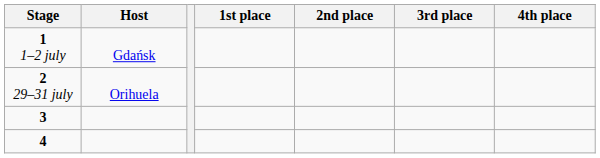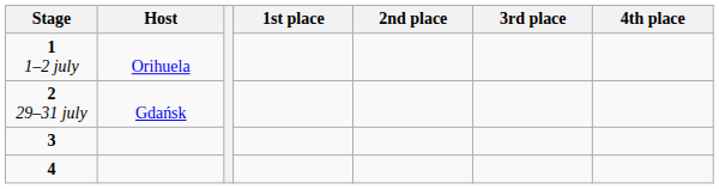 <table class="wikitable" style="font-size: 90%; text-align: center;">
 <tr>
 <th width="90">Stage</th>
 <th width="125">Host</th>
 <th width="2" rowspan="5"></th>
 <th width="125">1st place</th>
 <th width="125">2nd place</th>
 <th width="125">3rd place</th>
 <th width="125">4th place</th>
 </tr>
 <tr>
 <td><strong>1</strong><br><em>1–2 july</em></td>
-<td><br><a href='#'>Gdańsk</a></td>
+<td><br><a href='#'>Orihuela</a></td>
 <td></td>
 <td></td>
 <td></td>
 <td></td>
 </tr>
 <tr>
 <td><strong>2</strong><br><em>29–31 july</em></td>
-<td><br><a href='#'>Orihuela</a></td>
+<td><br><a href='#'>Gdańsk</a></td>
 <td></td>
 <td></td>
 <td></td>
 <td></td>
 </tr>
 <tr>
 <td><strong>3</strong><br></td>
 <td></td>
 <td></td>
 <td></td>
 <td></td>
 <td></td>
 </tr>
 <tr>
 <td><strong>4</strong><br></td>
 <td></td>
 <td></td>
 <td></td>
 <td></td>
 <td></td>
 </tr>
 </table>
